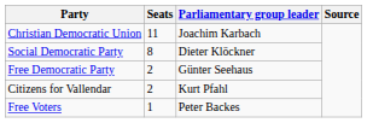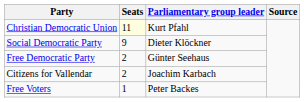 <table class="wikitable">
 <tr>
 <th>Party</th>
 <th>Seats</th>
 <th><a href='#'>Parliamentary group leader</a></th>
 <th>Source</th>
 </tr>
 <tr>
 <td><a href='#'>Christian Democratic Union</a></td>
-<td>11</td>
-<td>Joachim Karbach</td>
+<td style="background: lightyellow;">11</td>
+<td>Kurt Pfahl</td>
 <td rowspan="5"></td>
 </tr>
 <tr>
 <td><a href='#'>Social Democratic Party</a></td>
-<td>8</td>
+<td>9</td>
 <td>Dieter Klöckner</td>
 </tr>
 <tr>
 <td><a href='#'>Free Democratic Party</a></td>
 <td>2</td>
 <td>Günter Seehaus</td>
 </tr>
 <tr>
 <td>Citizens for Vallendar</td>
 <td>2</td>
-<td>Kurt Pfahl</td>
+<td>Joachim Karbach</td>
 </tr>
 <tr>
 <td><a href='#'>Free Voters</a></td>
 <td>1</td>
 <td>Peter Backes</td>
 </tr>
 </table>
